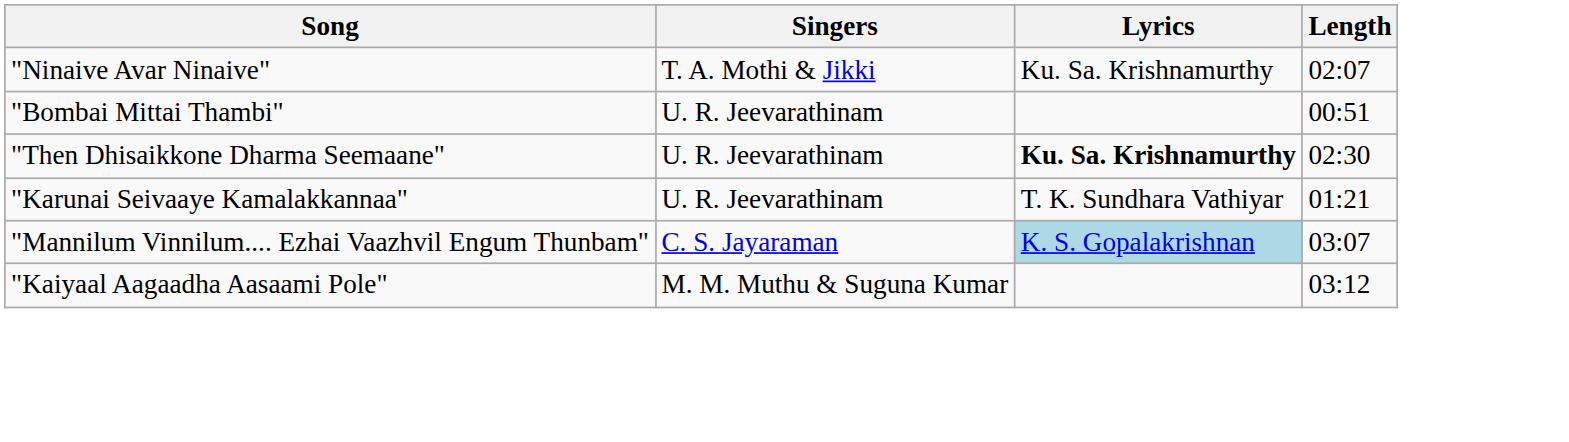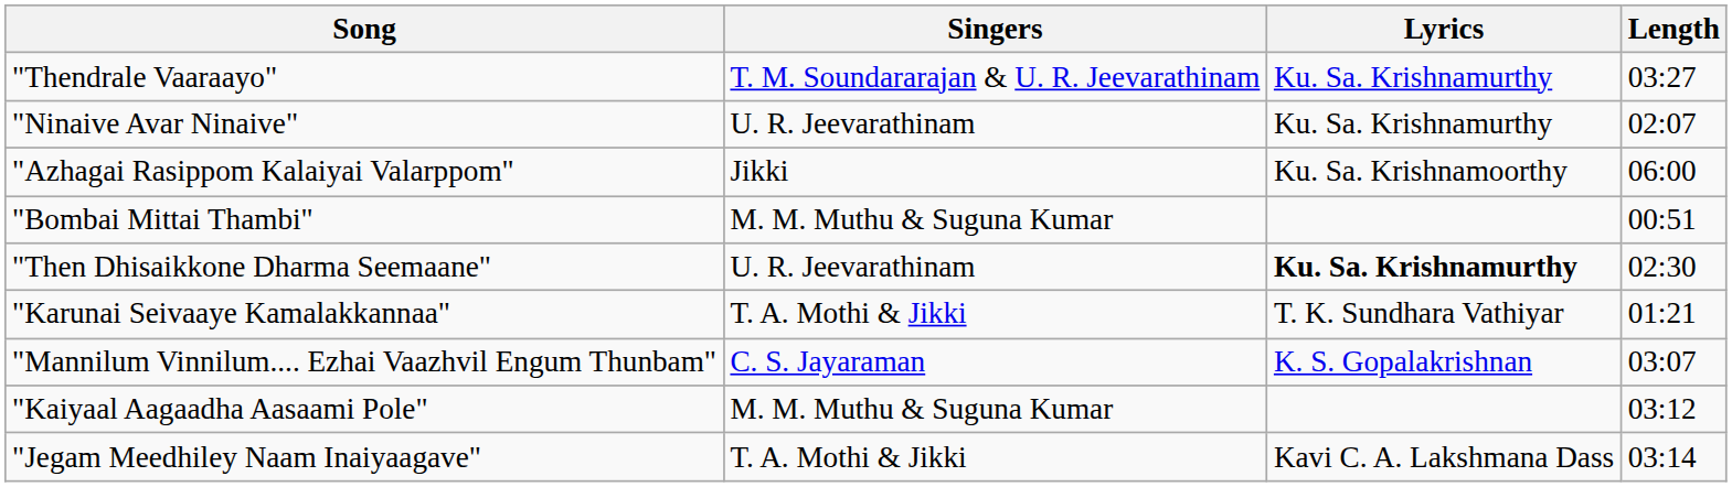 <table class="wikitable">
 <tr>
 <th>Song</th>
 <th>Singers</th>
 <th>Lyrics</th>
 <th>Length</th>
 </tr>
 <tr>
+<td>"Thendrale Vaaraayo"</td>
+<td><a href='#'>T. M. Soundararajan</a> & <a href='#'>U. R. Jeevarathinam</a></td>
+<td><a href='#'>Ku. Sa. Krishnamurthy</a></td>
+<td>03:27</td>
+</tr>
+<tr>
 <td>"Ninaive Avar Ninaive"</td>
-<td>T. A. Mothi & <a href='#'>Jikki</a></td>
+<td>U. R. Jeevarathinam</td>
 <td>Ku. Sa. Krishnamurthy</td>
 <td>02:07</td>
 </tr>
 <tr>
+<td>"Azhagai Rasippom Kalaiyai Valarppom"</td>
+<td>Jikki</td>
+<td>Ku. Sa. Krishnamoorthy</td>
+<td>06:00</td>
+</tr>
+<tr>
 <td>"Bombai Mittai Thambi"</td>
-<td>U. R. Jeevarathinam</td>
+<td>M. M. Muthu & Suguna Kumar</td>
 <td></td>
 <td>00:51</td>
 </tr>
 <tr>
 <td>"Then Dhisaikkone Dharma Seemaane"</td>
 <td>U. R. Jeevarathinam</td>
 <td><strong>Ku. Sa. Krishnamurthy</strong></td>
 <td>02:30</td>
 </tr>
 <tr>
 <td>"Karunai Seivaaye Kamalakkannaa"</td>
-<td>U. R. Jeevarathinam</td>
+<td>T. A. Mothi & <a href='#'>Jikki</a></td>
 <td>T. K. Sundhara Vathiyar</td>
 <td>01:21</td>
 </tr>
 <tr>
 <td>"Mannilum Vinnilum.... Ezhai Vaazhvil Engum Thunbam"</td>
 <td><a href='#'>C. S. Jayaraman</a></td>
-<td style="background: lightblue;"><a href='#'>K. S. Gopalakrishnan</a></td>
+<td><a href='#'>K. S. Gopalakrishnan</a></td>
 <td>03:07</td>
 </tr>
 <tr>
 <td>"Kaiyaal Aagaadha Aasaami Pole"</td>
 <td>M. M. Muthu & Suguna Kumar</td>
 <td></td>
 <td>03:12</td>
 </tr>
+<tr>
+<td>"Jegam Meedhiley Naam Inaiyaagave"</td>
+<td>T. A. Mothi & Jikki</td>
+<td>Kavi C. A. Lakshmana Dass</td>
+<td>03:14</td>
+</tr>
 </table>
